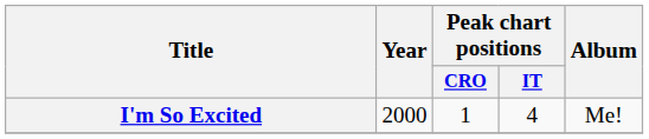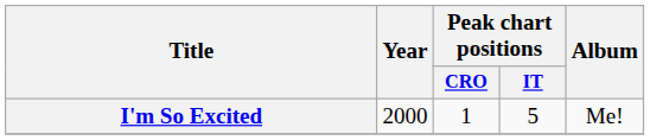 <table class="wikitable plainrowheaders" style="text-align:center;">
 <tr>
 <th scope="col" rowspan="2" style="width:16em;">Title</th>
 <th scope="col" rowspan="2" style="width:1em;">Year</th>
 <th scope="col" colspan="2">Peak chart positions</th>
 <th scope="col" rowspan="2">Album</th>
 </tr>
 <tr>
 <th scope="col" style="width:3em;font-size:85%;"><a href='#'>CRO</a><br></th>
 <th scope="col" style="width:3em;font-size:85%;"><a href='#'>IT</a><br></th>
 </tr>
 <tr>
 <th scope="row"><a href='#'>I'm So Excited</a></th>
 <td>2000</td>
 <td>1</td>
-<td>4</td>
+<td>5</td>
 <td>Me!</td>
 </tr>
 <tr>
 </tr>
 </table>
